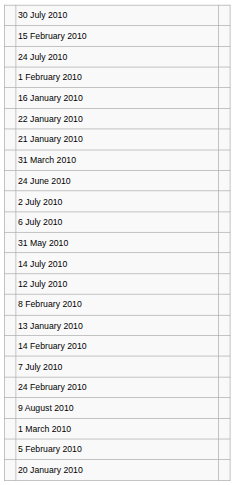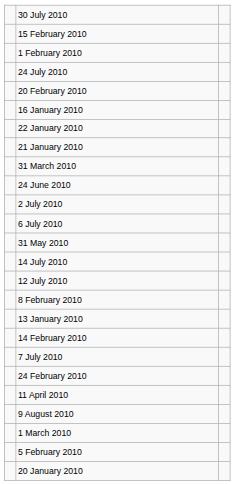 <table class="wikitable" style="font-size: 80%; float: left; width: 26em; margin-right: 1em; height: 700px">
 <tr>
 <td></td>
 <td>30 July 2010</td>
 <td></td>
 </tr>
 <tr>
 <td></td>
 <td>15 February 2010</td>
 <td></td>
 </tr>
 <tr>
 <td></td>
+<td>1 February 2010</td>
+<td></td>
+</tr>
+<tr>
+<td></td>
 <td>24 July 2010</td>
 <td></td>
 </tr>
 <tr>
 <td></td>
-<td>1 February 2010</td>
+<td>20 February 2010</td>
 <td></td>
 </tr>
 <tr>
 <td></td>
 <td>16 January 2010</td>
 <td></td>
 </tr>
 <tr>
 <td></td>
 <td>22 January 2010</td>
 <td></td>
 </tr>
 <tr>
 <td></td>
 <td>21 January 2010</td>
 <td></td>
 </tr>
 <tr>
 <td></td>
 <td>31 March 2010</td>
 <td></td>
 </tr>
 <tr>
 <td></td>
 <td>24 June 2010</td>
 <td></td>
 </tr>
 <tr>
 <td></td>
 <td>2 July 2010</td>
 <td></td>
 </tr>
 <tr>
 <td></td>
 <td>6 July 2010</td>
 <td></td>
 </tr>
 <tr>
 <td></td>
 <td>31 May 2010</td>
 <td></td>
 </tr>
 <tr>
 <td></td>
 <td>14 July 2010</td>
 <td></td>
 </tr>
 <tr>
 <td></td>
 <td>12 July 2010</td>
 <td></td>
 </tr>
 <tr>
 <td></td>
 <td>8 February 2010</td>
 <td></td>
 </tr>
 <tr>
 <td></td>
 <td>13 January 2010</td>
 <td></td>
 </tr>
 <tr>
 <td></td>
 <td>14 February 2010</td>
 <td></td>
 </tr>
 <tr>
 <td></td>
 <td>7 July 2010</td>
 <td></td>
 </tr>
 <tr>
 <td></td>
 <td>24 February 2010</td>
 <td></td>
 </tr>
 <tr>
 <td></td>
+<td>11 April 2010</td>
+<td></td>
+</tr>
+<tr>
+<td></td>
 <td>9 August 2010</td>
 <td></td>
 </tr>
 <tr>
 <td></td>
 <td>1 March 2010</td>
 <td></td>
 </tr>
 <tr>
 <td></td>
 <td>5 February 2010</td>
 <td></td>
 </tr>
 <tr>
 <td></td>
 <td>20 January 2010</td>
 <td></td>
 </tr>
 </table>
